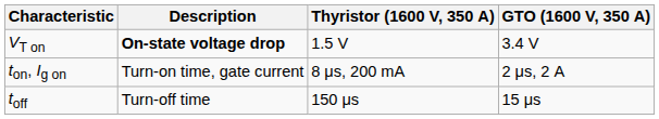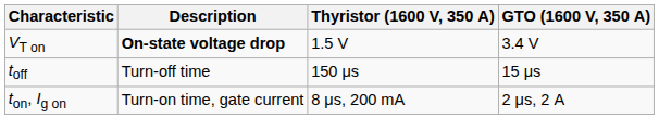 <table class="wikitable">
 <tr>
 <th>Characteristic</th>
 <th>Description</th>
 <th>Thyristor (1600 V, 350 A)</th>
 <th>GTO (1600 V, 350 A)</th>
 </tr>
 <tr>
 <td><em>V</em><sub>T on</sub></td>
 <td><strong>On-state voltage drop</strong></td>
 <td>1.5 V</td>
 <td>3.4 V</td>
 </tr>
 <tr>
+<td><em>t</em><sub>off</sub></td>
+<td>Turn-off time</td>
+<td>150 μs</td>
+<td>15 μs</td>
+</tr>
+<tr>
 <td><em>t</em><sub>on</sub>, <em>I</em><sub>g on</sub></td>
 <td>Turn-on time, gate current</td>
 <td>8 μs, 200 mA</td>
 <td>2 μs, 2 A</td>
 </tr>
-<tr>
-<td><em>t</em><sub>off</sub></td>
-<td>Turn-off time</td>
-<td>150 μs</td>
-<td>15 μs</td>
-</tr>
 </table>
